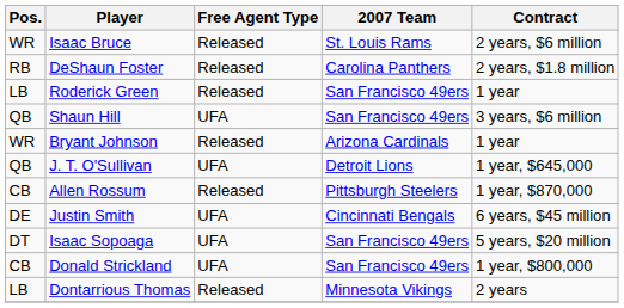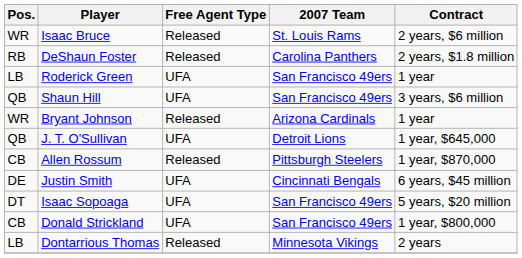 <table class="wikitable" style="font-size: 95%; text-align: left;">
 <tr>
 <th>Pos.</th>
 <th>Player</th>
 <th>Free Agent Type</th>
 <th>2007 Team</th>
 <th>Contract</th>
 </tr>
 <tr>
 <td>WR</td>
 <td><a href='#'>Isaac Bruce</a></td>
 <td>Released</td>
 <td><a href='#'>St. Louis Rams</a></td>
 <td>2 years, $6 million</td>
 </tr>
 <tr>
 <td>RB</td>
 <td><a href='#'>DeShaun Foster</a></td>
 <td>Released</td>
 <td><a href='#'>Carolina Panthers</a></td>
 <td>2 years, $1.8 million</td>
 </tr>
 <tr>
 <td>LB</td>
 <td><a href='#'>Roderick Green</a></td>
-<td>Released</td>
+<td>UFA</td>
 <td><a href='#'>San Francisco 49ers</a></td>
 <td>1 year</td>
 </tr>
 <tr>
 <td>QB</td>
 <td><a href='#'>Shaun Hill</a></td>
 <td>UFA</td>
 <td><a href='#'>San Francisco 49ers</a></td>
 <td>3 years, $6 million</td>
 </tr>
 <tr>
 <td>WR</td>
 <td><a href='#'>Bryant Johnson</a></td>
 <td>Released</td>
 <td><a href='#'>Arizona Cardinals</a></td>
 <td>1 year</td>
 </tr>
 <tr>
 <td>QB</td>
 <td><a href='#'>J. T. O'Sullivan</a></td>
 <td>UFA</td>
 <td><a href='#'>Detroit Lions</a></td>
 <td>1 year, $645,000</td>
 </tr>
 <tr>
 <td>CB</td>
 <td><a href='#'>Allen Rossum</a></td>
 <td>Released</td>
 <td><a href='#'>Pittsburgh Steelers</a></td>
 <td>1 year, $870,000</td>
 </tr>
 <tr>
 <td>DE</td>
 <td><a href='#'>Justin Smith</a></td>
 <td>UFA</td>
 <td><a href='#'>Cincinnati Bengals</a></td>
 <td>6 years, $45 million</td>
 </tr>
 <tr>
 <td>DT</td>
 <td><a href='#'>Isaac Sopoaga</a></td>
 <td>UFA</td>
 <td><a href='#'>San Francisco 49ers</a></td>
 <td>5 years, $20 million</td>
 </tr>
 <tr>
 <td>CB</td>
 <td><a href='#'>Donald Strickland</a></td>
 <td>UFA</td>
 <td><a href='#'>San Francisco 49ers</a></td>
 <td>1 year, $800,000</td>
 </tr>
 <tr>
 <td>LB</td>
 <td><a href='#'>Dontarrious Thomas</a></td>
 <td>Released</td>
 <td><a href='#'>Minnesota Vikings</a></td>
 <td>2 years</td>
 </tr>
 <tr>
 </tr>
 </table>
